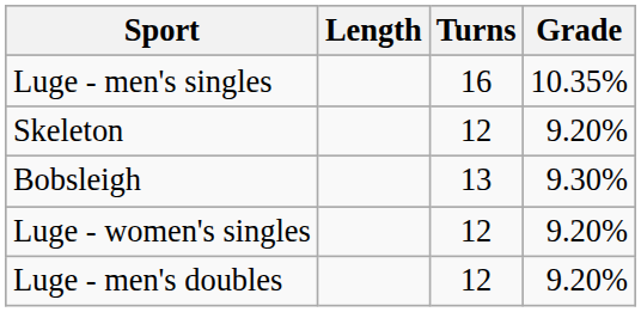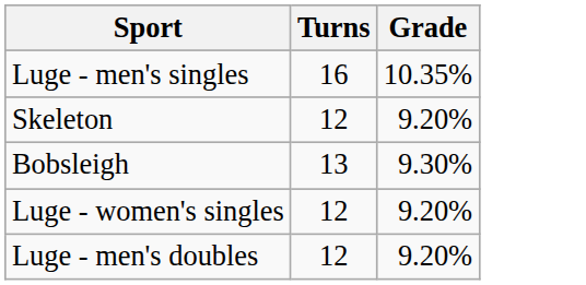 <table class="wikitable">
 <tr>
 <th>Sport</th>
-<th>Length</th>
 <th>Turns</th>
 <th>Grade</th>
 </tr>
 <tr>
 <td>Luge - men's singles</td>
-<td></td>
 <td align=center>16</td>
 <td align=right>10.35%</td>
 </tr>
 <tr>
 <td>Skeleton</td>
-<td></td>
 <td align=center>12</td>
 <td align=right>9.20%</td>
 </tr>
 <tr>
 <td>Bobsleigh</td>
-<td></td>
 <td align=center>13</td>
 <td align=right>9.30%</td>
 </tr>
 <tr>
 <td>Luge - women's singles</td>
-<td></td>
 <td align=center>12</td>
 <td align=right>9.20%</td>
 </tr>
 <tr>
 <td>Luge - men's doubles</td>
-<td></td>
 <td align=center>12</td>
 <td align=right>9.20%</td>
 </tr>
 </table>
